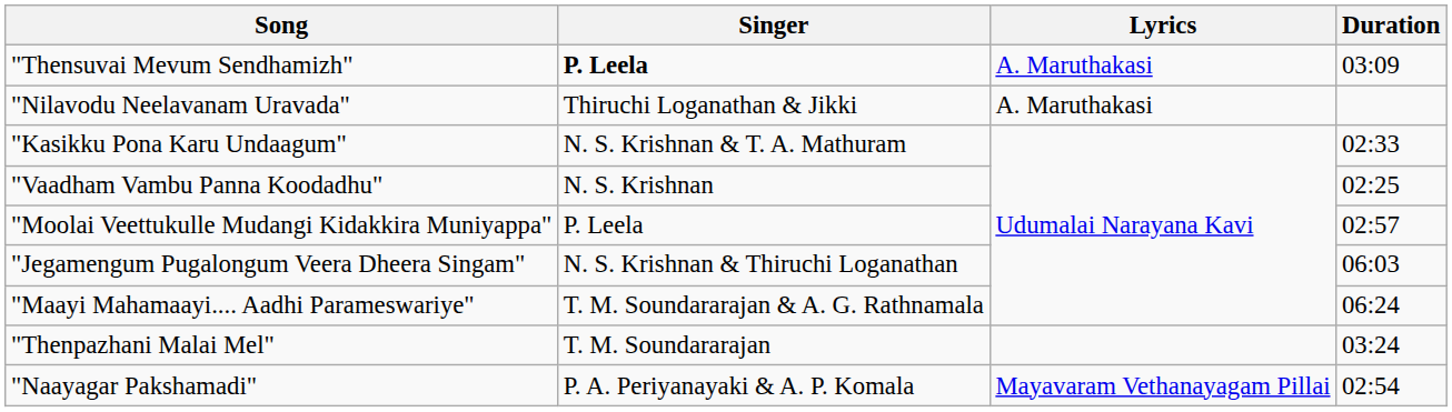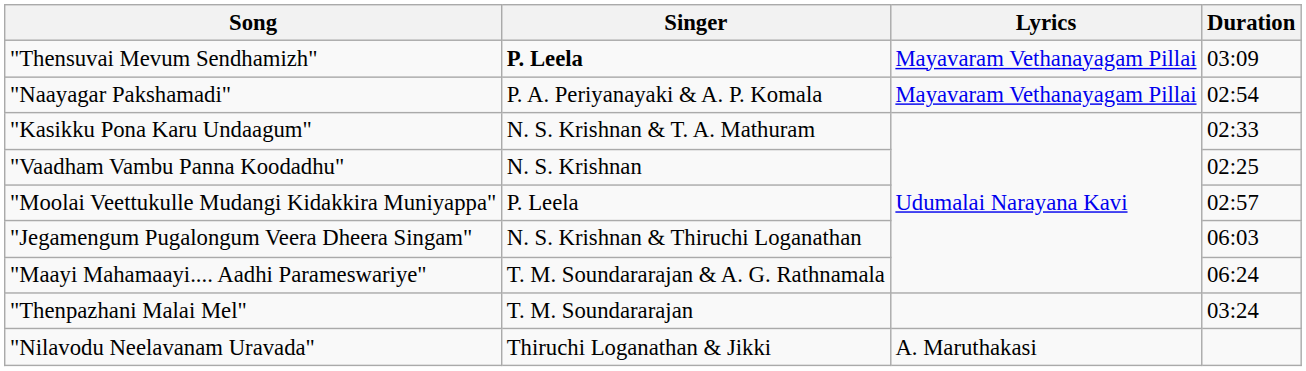 <table class="wikitable">
 <tr>
 <th>Song</th>
 <th>Singer</th>
 <th>Lyrics</th>
 <th>Duration</th>
 </tr>
 <tr>
 <td>"Thensuvai Mevum Sendhamizh"</td>
 <td><strong>P. Leela</strong></td>
-<td><a href='#'>A. Maruthakasi</a></td>
+<td><a href='#'>Mayavaram Vethanayagam Pillai</a></td>
 <td>03:09</td>
 </tr>
 <tr>
-<td>"Nilavodu Neelavanam Uravada"</td>
-<td>Thiruchi Loganathan & Jikki</td>
-<td>A. Maruthakasi</td>
-<td></td>
+<td>"Naayagar Pakshamadi"</td>
+<td>P. A. Periyanayaki & A. P. Komala</td>
+<td><a href='#'>Mayavaram Vethanayagam Pillai</a></td>
+<td>02:54</td>
 </tr>
 <tr>
 <td>"Kasikku Pona Karu Undaagum"</td>
 <td>N. S. Krishnan & T. A. Mathuram</td>
 <td rowspan=5><a href='#'>Udumalai Narayana Kavi</a></td>
 <td>02:33</td>
 </tr>
 <tr>
 <td>"Vaadham Vambu Panna Koodadhu"</td>
 <td>N. S. Krishnan</td>
 <td>02:25</td>
 </tr>
 <tr>
 <td>"Moolai Veettukulle Mudangi Kidakkira Muniyappa"</td>
 <td>P. Leela</td>
 <td>02:57</td>
 </tr>
 <tr>
 <td>"Jegamengum Pugalongum Veera Dheera Singam"</td>
 <td>N. S. Krishnan & Thiruchi Loganathan</td>
 <td>06:03</td>
 </tr>
 <tr>
 <td>"Maayi Mahamaayi.... Aadhi Parameswariye"</td>
 <td>T. M. Soundararajan & A. G. Rathnamala</td>
 <td>06:24</td>
 </tr>
 <tr>
 <td>"Thenpazhani Malai Mel"</td>
 <td>T. M. Soundararajan</td>
 <td></td>
 <td>03:24</td>
 </tr>
 <tr>
-<td>"Naayagar Pakshamadi"</td>
-<td>P. A. Periyanayaki & A. P. Komala</td>
-<td><a href='#'>Mayavaram Vethanayagam Pillai</a></td>
-<td>02:54</td>
+<td>"Nilavodu Neelavanam Uravada"</td>
+<td>Thiruchi Loganathan & Jikki</td>
+<td>A. Maruthakasi</td>
+<td></td>
 </tr>
 </table>
